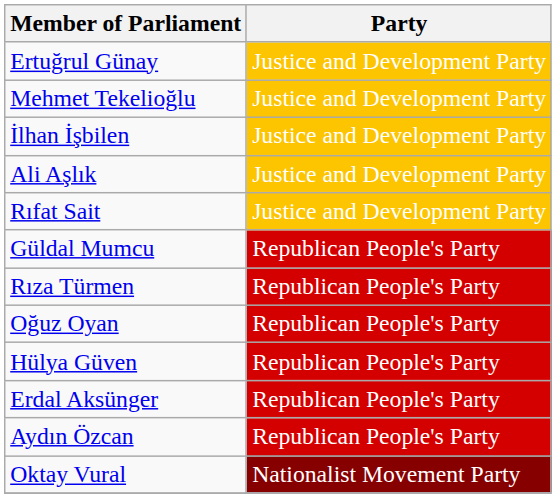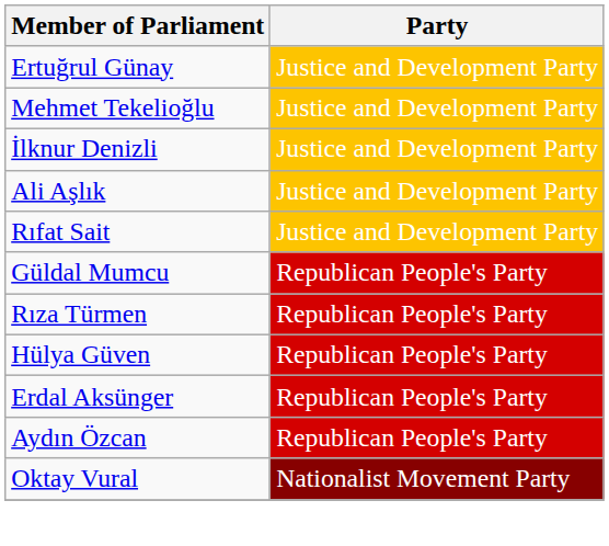 <table class="wikitable">
 <tr>
 <th>Member of Parliament</th>
 <th>Party</th>
 </tr>
 <tr>
 <td><a href='#'>Ertuğrul Günay</a></td>
 <td style="background:#FDC400; color:white">Justice and Development Party</td>
 </tr>
 <tr>
 <td><a href='#'>Mehmet Tekelioğlu</a></td>
 <td style="background:#FDC400; color:white">Justice and Development Party</td>
 </tr>
 <tr>
-<td><a href='#'>İlhan İşbilen</a></td>
+<td><a href='#'>İlknur Denizli</a></td>
 <td style="background:#FDC400; color:white">Justice and Development Party</td>
 </tr>
 <tr>
 <td><a href='#'>Ali Aşlık</a></td>
 <td style="background:#FDC400; color:white">Justice and Development Party</td>
 </tr>
 <tr>
 <td><a href='#'>Rıfat Sait</a></td>
 <td style="background:#FDC400; color:white">Justice and Development Party</td>
 </tr>
 <tr>
 <td><a href='#'>Güldal Mumcu</a></td>
 <td style="background:#D40000; color:white">Republican People's Party</td>
 </tr>
 <tr>
 <td><a href='#'>Rıza Türmen</a></td>
-<td style="background:#D40000; color:white">Republican People's Party</td>
-</tr>
-<tr>
-<td><a href='#'>Oğuz Oyan</a></td>
 <td style="background:#D40000; color:white">Republican People's Party</td>
 </tr>
 <tr>
 <td><a href='#'>Hülya Güven</a></td>
 <td style="background:#D40000; color:white">Republican People's Party</td>
 </tr>
 <tr>
 <td><a href='#'>Erdal Aksünger</a></td>
 <td style="background:#D40000; color:white">Republican People's Party</td>
 </tr>
 <tr>
 <td><a href='#'>Aydın Özcan</a></td>
 <td style="background:#D40000; color:white">Republican People's Party</td>
 </tr>
 <tr>
 <td><a href='#'>Oktay Vural</a></td>
 <td style="background:#870000; color:white">Nationalist Movement Party</td>
 </tr>
 <tr>
 </tr>
 </table>
